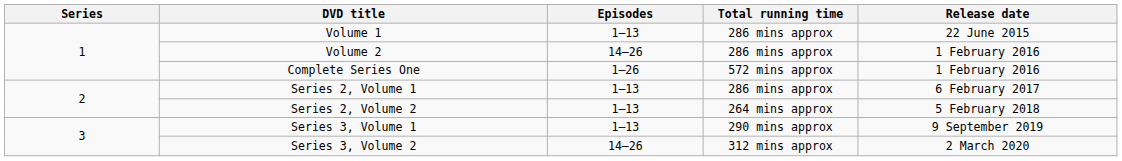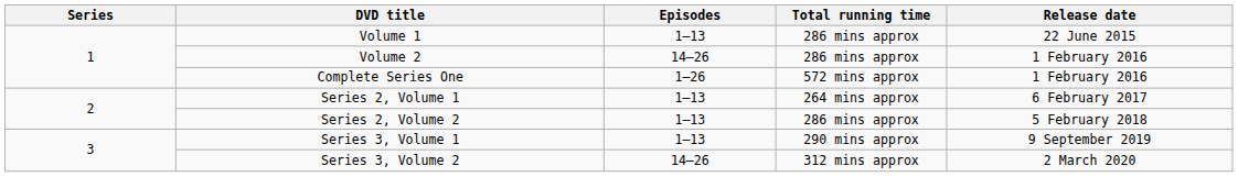 <table class="wikitable sortable" style="text-align:center">
 <tr>
 <th style="width:6%;">Series</th>
 <th style="width:15%;">DVD title</th>
 <th style="width:6%;">Episodes</th>
 <th style="width:6%;">Total running time</th>
 <th style="width:10%;">Release date</th>
 </tr>
 <tr>
 <td rowspan="3">1</td>
 <td>Volume 1</td>
 <td>1–13</td>
 <td>286 mins approx</td>
 <td>22 June 2015</td>
 </tr>
 <tr>
 <td>Volume 2</td>
 <td>14–26</td>
 <td>286 mins approx</td>
 <td>1 February 2016</td>
 </tr>
 <tr>
 <td>Complete Series One</td>
 <td>1–26</td>
 <td>572 mins approx</td>
 <td>1 February 2016</td>
 </tr>
 <tr>
 <td rowspan="2">2</td>
 <td>Series 2, Volume 1</td>
 <td>1–13</td>
-<td>286 mins approx</td>
+<td>264 mins approx</td>
 <td>6 February 2017</td>
 </tr>
 <tr>
 <td>Series 2, Volume 2</td>
 <td>1–13</td>
-<td>264 mins approx</td>
+<td>286 mins approx</td>
 <td>5 February 2018</td>
 </tr>
 <tr>
 <td rowspan="2">3</td>
 <td>Series 3, Volume 1</td>
 <td>1–13</td>
 <td>290 mins approx</td>
 <td>9 September 2019</td>
 </tr>
 <tr>
 <td>Series 3, Volume 2</td>
 <td>14–26</td>
 <td>312 mins approx</td>
 <td>2 March 2020</td>
 </tr>
 </table>
